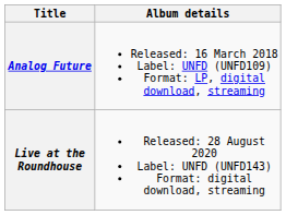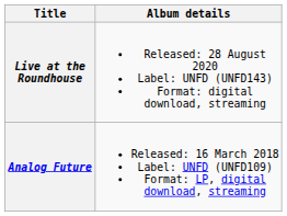 <table class="wikitable plainrowheaders" style="text-align:center;">
 <tr>
 <th scope="col" style="width:8em;">Title</th>
 <th scope="col" style="width:17em;">Album details</th>
 </tr>
 <tr>
+<th scope="row"><em>Live at the Roundhouse</em></th>
+<td><br><ul><li>Released: 28 August 2020</li><li>Label: UNFD (UNFD143)</li><li>Format: digital download, streaming</li></ul></td>
+</tr>
+<tr>
 <th scope="row"><em><a href='#'>Analog Future</a></em></th>
 <td><br><ul><li>Released: 16 March 2018</li><li>Label: <a href='#'>UNFD</a> (UNFD109)</li><li>Format: <a href='#'>LP</a>, <a href='#'>digital download</a>, <a href='#'>streaming</a></li></ul></td>
 </tr>
-<tr>
-<th scope="row"><em>Live at the Roundhouse</em></th>
-<td><br><ul><li>Released: 28 August 2020</li><li>Label: UNFD (UNFD143)</li><li>Format: digital download, streaming</li></ul></td>
-</tr>
 </table>
